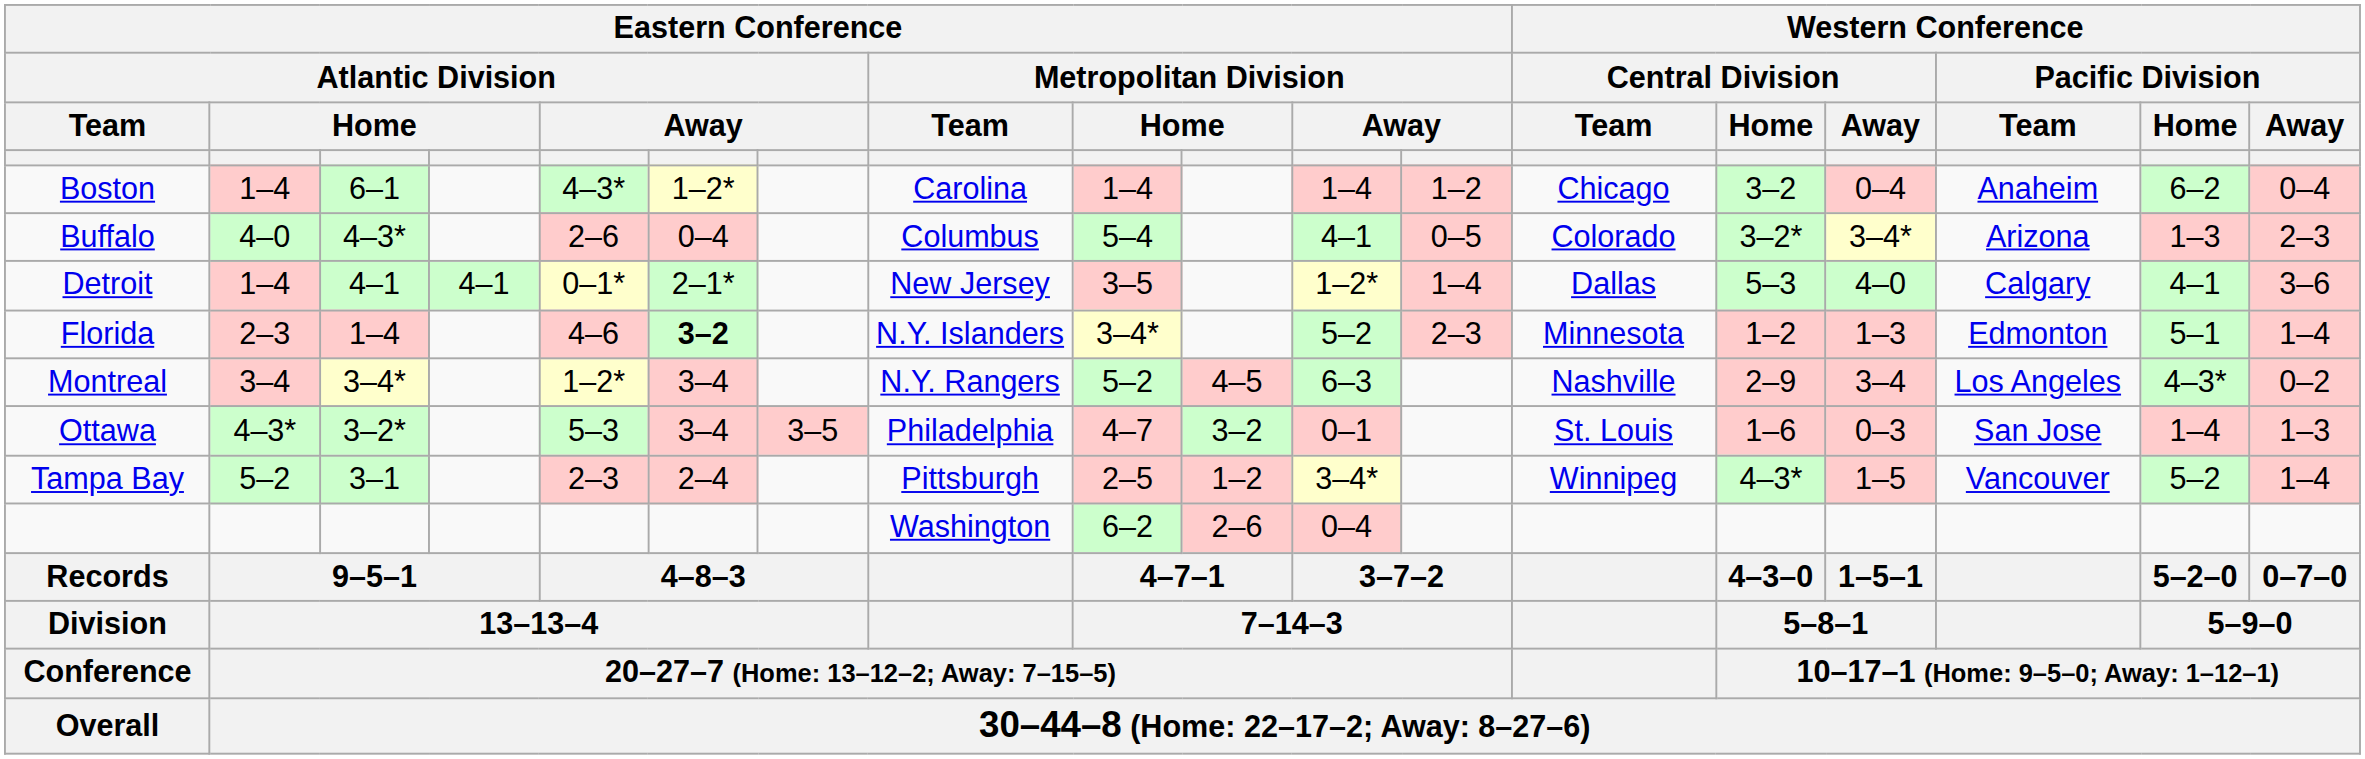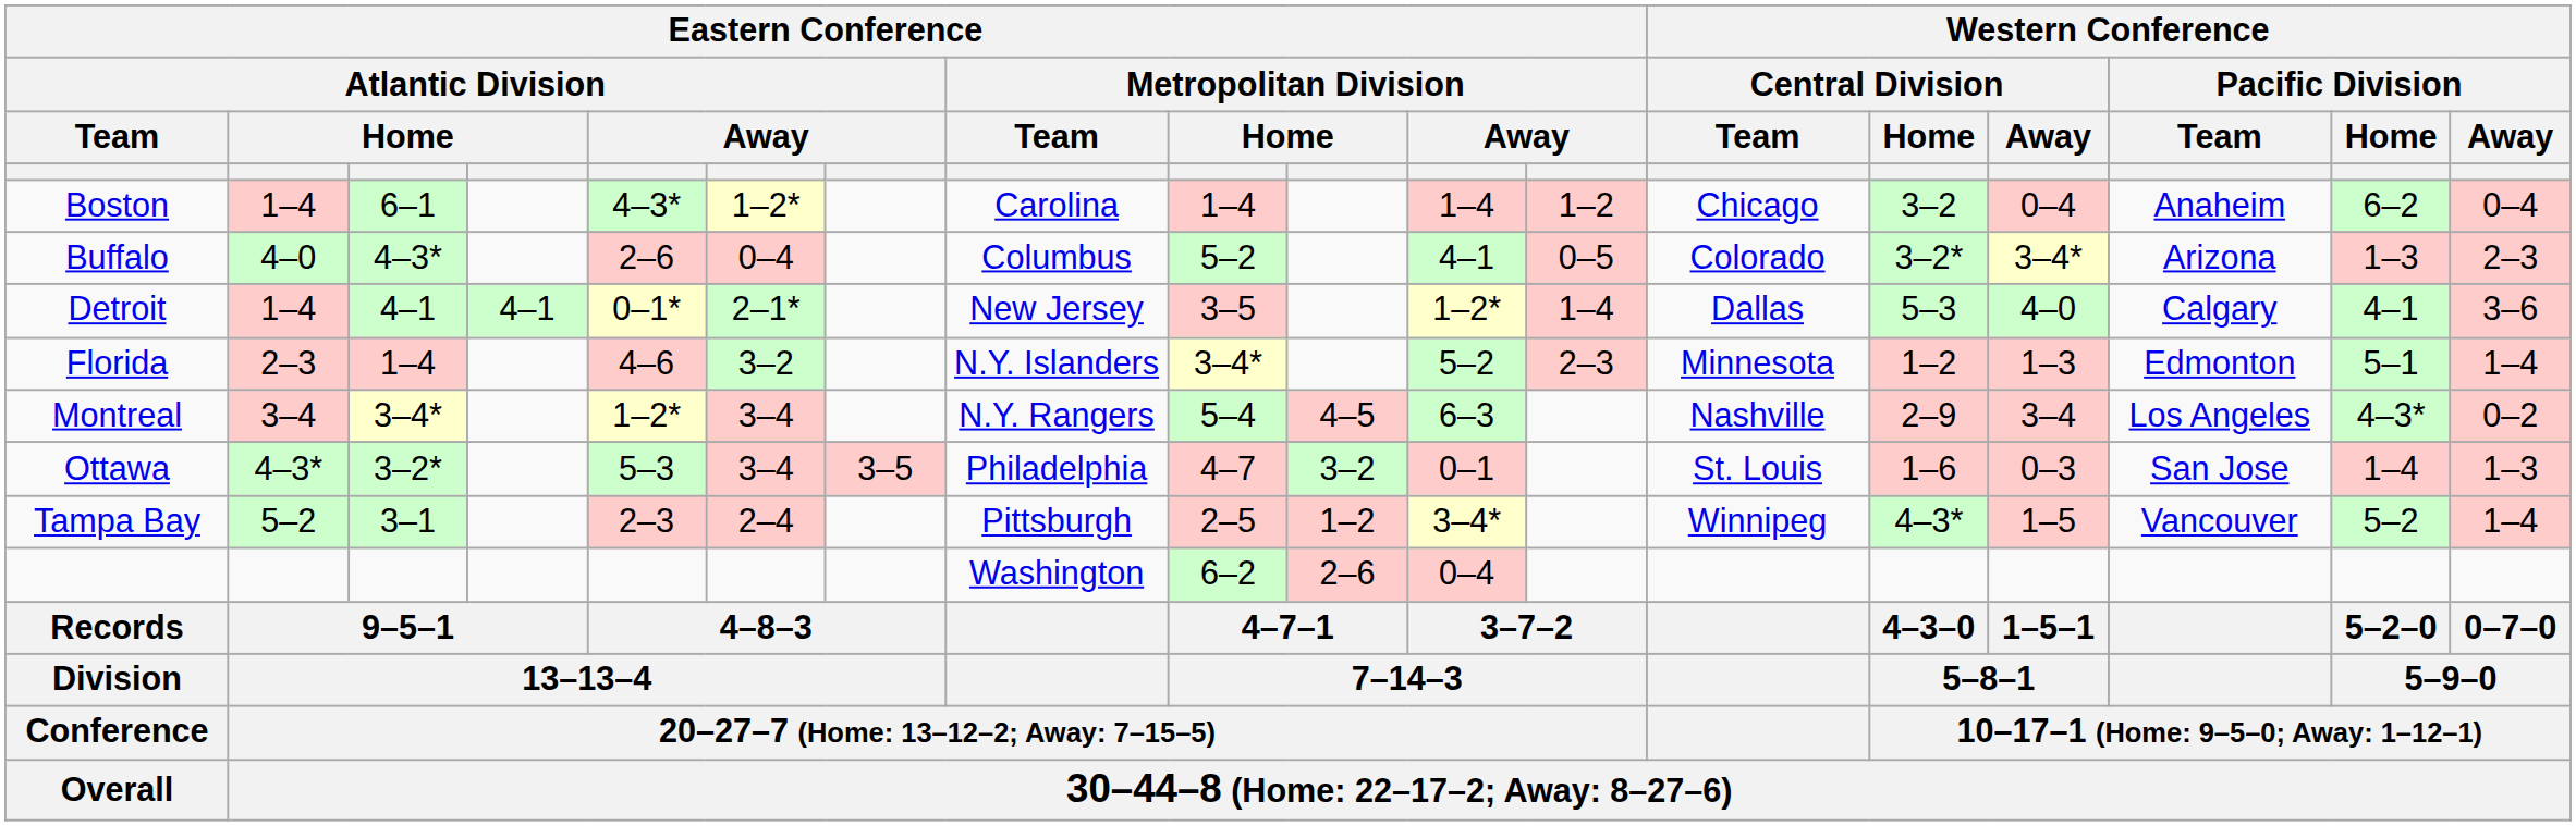 <table class="wikitable" style="font-size: 100%; text-align:center;">
 <tr>
 <th colspan="12">Eastern Conference</th>
 <th colspan="6">Western Conference</th>
 </tr>
 <tr>
 <th colspan="7">Atlantic Division</th>
 <th colspan="5">Metropolitan Division</th>
 <th colspan="3">Central Division</th>
 <th colspan="3">Pacific Division</th>
 </tr>
 <tr>
 <th colspan="1">Team</th>
 <th colspan="3">Home</th>
 <th colspan="3">Away</th>
 <th colspan="1">Team</th>
 <th colspan="2">Home</th>
 <th colspan="2">Away</th>
 <th colspan="1">Team</th>
 <th colspan="1">Home</th>
 <th colspan="1">Away</th>
 <th colspan="1">Team</th>
 <th colspan="1">Home</th>
 <th colspan="1">Away</th>
 </tr>
 <tr>
 <th width=100></th>
 <th width=50></th>
 <th width=50></th>
 <th width=50></th>
 <th width=50></th>
 <th width=50></th>
 <th width=50></th>
 <th width=100></th>
 <th width=50></th>
 <th width=50></th>
 <th width=50></th>
 <th width=50></th>
 <th width=100></th>
 <th width=50></th>
 <th width=50></th>
 <th width=100></th>
 <th width=50></th>
 <th width=50></th>
 </tr>
 <tr>
 <td><a href='#'>Boston</a></td>
 <td style="background:#fcc;">1–4</td>
 <td style="background:#cfc;">6–1</td>
 <td></td>
 <td style="background:#cfc;">4–3*</td>
 <td style="background:#ffc;">1–2*</td>
 <td></td>
 <td><a href='#'>Carolina</a></td>
 <td style="background:#fcc;">1–4</td>
 <td></td>
 <td style="background:#fcc;">1–4</td>
 <td style="background:#fcc;">1–2</td>
 <td><a href='#'>Chicago</a></td>
 <td style="background:#cfc;">3–2</td>
 <td style="background:#fcc;">0–4</td>
 <td><a href='#'>Anaheim</a></td>
 <td style="background:#cfc;">6–2</td>
 <td style="background:#fcc;">0–4</td>
 </tr>
 <tr>
 <td><a href='#'>Buffalo</a></td>
 <td style="background:#cfc;">4–0</td>
 <td style="background:#cfc;">4–3*</td>
 <td></td>
 <td style="background:#fcc;">2–6</td>
 <td style="background:#fcc;">0–4</td>
 <td></td>
 <td><a href='#'>Columbus</a></td>
-<td style="background:#cfc;">5–4</td>
+<td style="background:#cfc;">5–2</td>
 <td></td>
 <td style="background:#cfc;">4–1</td>
 <td style="background:#fcc;">0–5</td>
 <td><a href='#'>Colorado</a></td>
 <td style="background:#cfc;">3–2*</td>
 <td style="background:#ffc;">3–4*</td>
 <td><a href='#'>Arizona</a></td>
 <td style="background:#fcc;">1–3</td>
 <td style="background:#fcc;">2–3</td>
 </tr>
 <tr>
 <td><a href='#'>Detroit</a></td>
 <td style="background:#fcc;">1–4</td>
 <td style="background:#cfc;">4–1</td>
 <td style="background:#cfc;">4–1</td>
 <td style="background:#ffc;">0–1*</td>
 <td style="background:#cfc;">2–1*</td>
 <td></td>
 <td><a href='#'>New Jersey</a></td>
 <td style="background:#fcc;">3–5</td>
 <td></td>
 <td style="background:#ffc;">1–2*</td>
 <td style="background:#fcc;">1–4</td>
 <td><a href='#'>Dallas</a></td>
 <td style="background:#cfc;">5–3</td>
 <td style="background:#cfc;">4–0</td>
 <td><a href='#'>Calgary</a></td>
 <td style="background:#cfc;">4–1</td>
 <td style="background:#fcc;">3–6</td>
 </tr>
 <tr>
 <td><a href='#'>Florida</a></td>
 <td style="background:#fcc;">2–3</td>
 <td style="background:#fcc;">1–4</td>
 <td></td>
 <td style="background:#fcc;">4–6</td>
-<td style="background:#cfc;"><strong>3–2</strong></td>
+<td style="background:#cfc;">3–2</td>
 <td></td>
 <td><a href='#'>N.Y. Islanders</a></td>
 <td style="background:#ffc;">3–4*</td>
 <td></td>
 <td style="background:#cfc;">5–2</td>
 <td style="background:#fcc;">2–3</td>
 <td><a href='#'>Minnesota</a></td>
 <td style="background:#fcc;">1–2</td>
 <td style="background:#fcc;">1–3</td>
 <td><a href='#'>Edmonton</a></td>
 <td style="background:#cfc;">5–1</td>
 <td style="background:#fcc;">1–4</td>
 </tr>
 <tr>
 <td><a href='#'>Montreal</a></td>
 <td style="background:#fcc;">3–4</td>
 <td style="background:#ffc;">3–4*</td>
 <td></td>
 <td style="background:#ffc;">1–2*</td>
 <td style="background:#fcc;">3–4</td>
 <td></td>
 <td><a href='#'>N.Y. Rangers</a></td>
-<td style="background:#cfc;">5–2</td>
+<td style="background:#cfc;">5–4</td>
 <td style="background:#fcc;">4–5</td>
 <td style="background:#cfc;">6–3</td>
 <td></td>
 <td><a href='#'>Nashville</a></td>
 <td style="background:#fcc;">2–9</td>
 <td style="background:#fcc;">3–4</td>
 <td><a href='#'>Los Angeles</a></td>
 <td style="background:#cfc;">4–3*</td>
 <td style="background:#fcc;">0–2</td>
 </tr>
 <tr>
 <td><a href='#'>Ottawa</a></td>
 <td style="background:#cfc;">4–3*</td>
 <td style="background:#cfc;">3–2*</td>
 <td></td>
 <td style="background:#cfc;">5–3</td>
 <td style="background:#fcc;">3–4</td>
 <td style="background:#fcc;">3–5</td>
 <td><a href='#'>Philadelphia</a></td>
 <td style="background:#fcc;">4–7</td>
 <td style="background:#cfc;">3–2</td>
 <td style="background:#fcc;">0–1</td>
 <td></td>
 <td><a href='#'>St. Louis</a></td>
 <td style="background:#fcc;">1–6</td>
 <td style="background:#fcc;">0–3</td>
 <td><a href='#'>San Jose</a></td>
 <td style="background:#fcc;">1–4</td>
 <td style="background:#fcc;">1–3</td>
 </tr>
 <tr>
 <td><a href='#'>Tampa Bay</a></td>
 <td style="background:#cfc;">5–2</td>
 <td style="background:#cfc;">3–1</td>
 <td></td>
 <td style="background:#fcc;">2–3</td>
 <td style="background:#fcc;">2–4</td>
 <td></td>
 <td><a href='#'>Pittsburgh</a></td>
 <td style="background:#fcc;">2–5</td>
 <td style="background:#fcc;">1–2</td>
 <td style="background:#ffc;">3–4*</td>
 <td></td>
 <td><a href='#'>Winnipeg</a></td>
 <td style="background:#cfc;">4–3*</td>
 <td style="background:#fcc;">1–5</td>
 <td><a href='#'>Vancouver</a></td>
 <td style="background:#cfc;">5–2</td>
 <td style="background:#fcc;">1–4</td>
 </tr>
 <tr>
 <td></td>
 <td></td>
 <td></td>
 <td></td>
 <td></td>
 <td></td>
 <td></td>
 <td><a href='#'>Washington</a></td>
 <td style="background:#cfc;">6–2</td>
 <td style="background:#fcc;">2–6</td>
 <td style="background:#fcc;">0–4</td>
 <td></td>
 <td></td>
 <td></td>
 <td></td>
 <td></td>
 <td></td>
 <td></td>
 </tr>
 <tr>
 <th colspan="1"><strong>Records</strong></th>
 <th colspan="3"><strong>9–5–1</strong></th>
 <th colspan="3"><strong>4–8–3</strong></th>
 <th colspan="1"></th>
 <th colspan="2"><strong>4–7–1</strong></th>
 <th colspan="2"><strong>3–7–2</strong></th>
 <th colspan="1"></th>
 <th colspan="1"><strong>4–3–0</strong></th>
 <th colspan="1"><strong>1–5–1</strong></th>
 <th colspan="1"></th>
 <th colspan="1"><strong>5–2–0</strong></th>
 <th colspan="1"><strong>0–7–0</strong></th>
 </tr>
 <tr>
 <th colspan="1"><strong>Division</strong></th>
 <th colspan="6"><strong>13–13–4</strong></th>
 <th colspan="1"></th>
 <th colspan="4"><strong>7–14–3</strong></th>
 <th colspan="1"></th>
 <th colspan="2"><strong>5–8–1</strong></th>
 <th colspan="1"></th>
 <th colspan="2"><strong>5–9–0</strong></th>
 </tr>
 <tr>
 <th colspan="1"><strong>Conference</strong></th>
 <th colspan="11"><strong>20–27–7 <small>(Home: 13–12–2; Away: 7–15–5)</small></strong></th>
 <th colspan="1"></th>
 <th colspan="5"><strong>10–17–1 <small>(Home: 9–5–0; Away: 1–12–1)</small></strong></th>
 </tr>
 <tr>
 <th colspan="1"><strong>Overall</strong></th>
 <th colspan="17"><strong><big>30–44–8</big> (Home: 22–17–2; Away: 8–27–6)</strong></th>
 </tr>
 </table>
